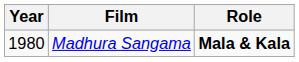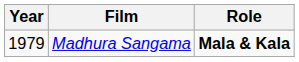 <table class="wikitable sortable">
 <tr style="background:#d1e4fd;">
 <th>Year</th>
 <th>Film</th>
 <th>Role</th>
 </tr>
 <tr>
-<td>1980</td>
+<td>1979</td>
 <td><em><a href='#'>Madhura Sangama</a></em></td>
 <td><strong>Mala & Kala</strong></td>
 </tr>
 </table>
